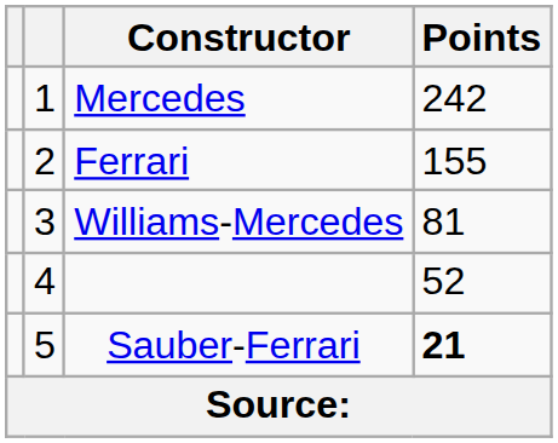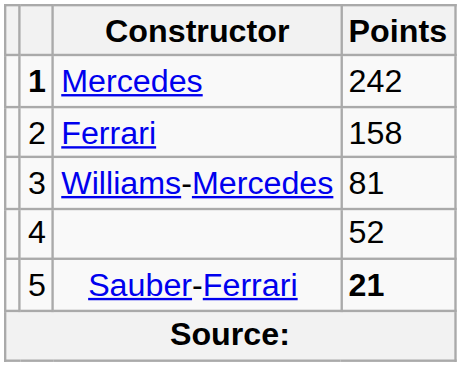 <table class="wikitable" style="font-size: 85%;">
 <tr>
 <th></th>
 <th></th>
 <th>Constructor</th>
 <th>Points</th>
 </tr>
 <tr>
 <td align="left"></td>
-<td align="center">1</td>
+<td align="center"><strong>1</strong></td>
 <td> <a href='#'>Mercedes</a></td>
 <td align="left">242</td>
 </tr>
 <tr>
 <td align="left"></td>
 <td align="center">2</td>
 <td> <a href='#'>Ferrari</a></td>
-<td align="left">155</td>
+<td align="left">158</td>
 </tr>
 <tr>
 <td align="left"></td>
 <td align="center">3</td>
 <td> <a href='#'>Williams</a>-<a href='#'>Mercedes</a></td>
 <td align="left">81</td>
 </tr>
 <tr>
 <td align="left"></td>
 <td align="center">4</td>
 <td></td>
 <td align="left">52</td>
 </tr>
 <tr>
 <td align="left"></td>
 <td align="center">5</td>
 <td>   <a href='#'>Sauber</a>-<a href='#'>Ferrari</a></td>
 <td align="left"><strong>21</strong></td>
 </tr>
 <tr>
 <th colspan=4>Source:</th>
 </tr>
 </table>
